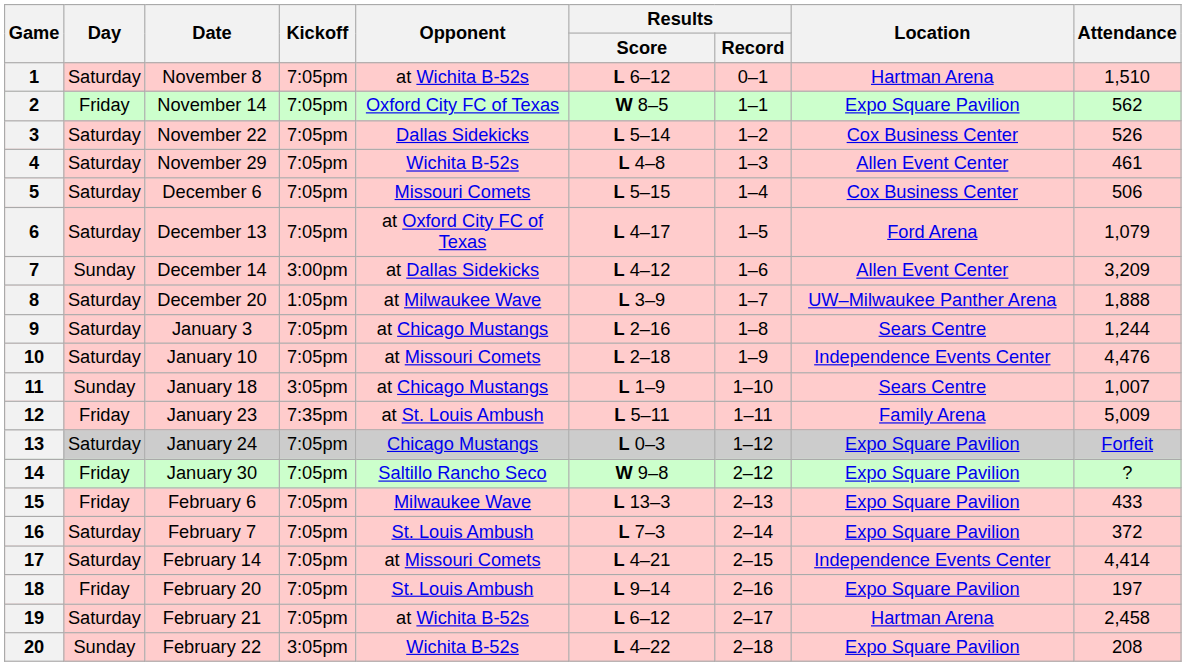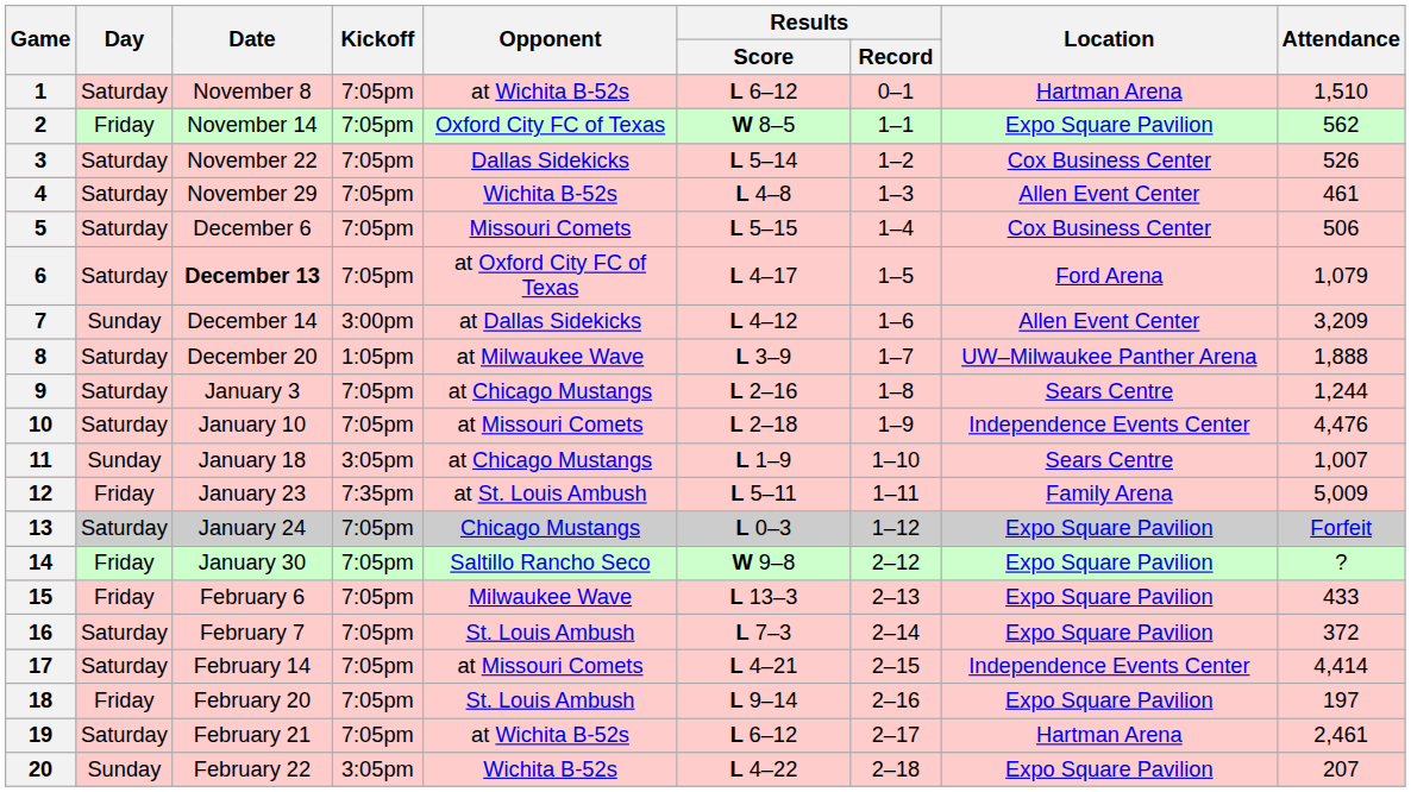 <table class="wikitable">
 <tr>
 <th rowspan="2" width="40">Game</th>
 <th rowspan="2" width="60">Day</th>
 <th rowspan="2" width="110">Date</th>
 <th rowspan="2" width="60">Kickoff</th>
 <th rowspan="2" width="180">Opponent</th>
 <th colspan="2" width="180">Results</th>
 <th rowspan="2" width="240">Location</th>
 <th rowspan="2" width="80">Attendance</th>
 </tr>
 <tr>
 <th width="120">Score</th>
 <th width="60">Record</th>
 </tr>
 <tr align="center" bgcolor="#FFCCCC">
 <th>1</th>
 <td>Saturday</td>
 <td>November 8</td>
 <td>7:05pm</td>
 <td>at <a href='#'>Wichita B-52s</a></td>
 <td><strong>L</strong> 6–12</td>
 <td>0–1</td>
 <td><a href='#'>Hartman Arena</a></td>
 <td>1,510</td>
 </tr>
 <tr align="center" bgcolor="#CCFFCC">
 <th>2</th>
 <td>Friday</td>
 <td>November 14</td>
 <td>7:05pm</td>
 <td><a href='#'>Oxford City FC of Texas</a></td>
 <td><strong>W</strong> 8–5</td>
 <td>1–1</td>
 <td><a href='#'>Expo Square Pavilion</a></td>
 <td>562</td>
 </tr>
 <tr align="center" bgcolor="#FFCCCC">
 <th>3</th>
 <td>Saturday</td>
 <td>November 22</td>
 <td>7:05pm</td>
 <td><a href='#'>Dallas Sidekicks</a></td>
 <td><strong>L</strong> 5–14</td>
 <td>1–2</td>
 <td><a href='#'>Cox Business Center</a></td>
 <td>526</td>
 </tr>
 <tr align="center" bgcolor="#FFCCCC">
 <th>4</th>
 <td>Saturday</td>
 <td>November 29</td>
 <td>7:05pm</td>
 <td><a href='#'>Wichita B-52s</a></td>
 <td><strong>L</strong> 4–8</td>
 <td>1–3</td>
 <td><a href='#'>Allen Event Center</a></td>
 <td>461</td>
 </tr>
 <tr align="center" bgcolor="#FFCCCC">
 <th>5</th>
 <td>Saturday</td>
 <td>December 6</td>
 <td>7:05pm</td>
 <td><a href='#'>Missouri Comets</a></td>
 <td><strong>L</strong> 5–15</td>
 <td>1–4</td>
 <td><a href='#'>Cox Business Center</a></td>
 <td>506</td>
 </tr>
 <tr align="center" bgcolor="#FFCCCC">
 <th>6</th>
 <td>Saturday</td>
-<td>December 13</td>
+<td><strong>December 13</strong></td>
 <td>7:05pm</td>
 <td>at <a href='#'>Oxford City FC of Texas</a></td>
 <td><strong>L</strong> 4–17</td>
 <td>1–5</td>
 <td><a href='#'>Ford Arena</a></td>
 <td>1,079</td>
 </tr>
 <tr align="center" bgcolor="#FFCCCC">
 <th>7</th>
 <td>Sunday</td>
 <td>December 14</td>
 <td>3:00pm</td>
 <td>at <a href='#'>Dallas Sidekicks</a></td>
 <td><strong>L</strong> 4–12</td>
 <td>1–6</td>
 <td><a href='#'>Allen Event Center</a></td>
 <td>3,209</td>
 </tr>
 <tr align="center" bgcolor="#FFCCCC">
 <th>8</th>
 <td>Saturday</td>
 <td>December 20</td>
 <td>1:05pm</td>
 <td>at <a href='#'>Milwaukee Wave</a></td>
 <td><strong>L</strong> 3–9</td>
 <td>1–7</td>
 <td><a href='#'>UW–Milwaukee Panther Arena</a></td>
 <td>1,888</td>
 </tr>
 <tr align="center" bgcolor="#FFCCCC">
 <th>9</th>
 <td>Saturday</td>
 <td>January 3</td>
 <td>7:05pm</td>
 <td>at <a href='#'>Chicago Mustangs</a></td>
 <td><strong>L</strong> 2–16</td>
 <td>1–8</td>
 <td><a href='#'>Sears Centre</a></td>
 <td>1,244</td>
 </tr>
 <tr align="center" bgcolor="#FFCCCC">
 <th>10</th>
 <td>Saturday</td>
 <td>January 10</td>
 <td>7:05pm</td>
 <td>at <a href='#'>Missouri Comets</a></td>
 <td><strong>L</strong> 2–18</td>
 <td>1–9</td>
 <td><a href='#'>Independence Events Center</a></td>
 <td>4,476</td>
 </tr>
 <tr align="center" bgcolor="#FFCCCC">
 <th>11</th>
 <td>Sunday</td>
 <td>January 18</td>
 <td>3:05pm</td>
 <td>at <a href='#'>Chicago Mustangs</a></td>
 <td><strong>L</strong> 1–9</td>
 <td>1–10</td>
 <td><a href='#'>Sears Centre</a></td>
 <td>1,007</td>
 </tr>
 <tr align="center" bgcolor="#FFCCCC">
 <th>12</th>
 <td>Friday</td>
 <td>January 23</td>
 <td>7:35pm</td>
 <td>at <a href='#'>St. Louis Ambush</a></td>
 <td><strong>L</strong> 5–11</td>
 <td>1–11</td>
 <td><a href='#'>Family Arena</a></td>
 <td>5,009</td>
 </tr>
 <tr align="center" bgcolor="#CCCCCC">
 <th>13</th>
 <td>Saturday</td>
 <td>January 24</td>
 <td>7:05pm</td>
 <td><a href='#'>Chicago Mustangs</a></td>
 <td><strong>L</strong> 0–3</td>
 <td>1–12</td>
 <td><a href='#'>Expo Square Pavilion</a></td>
 <td><a href='#'>Forfeit</a></td>
 </tr>
 <tr align="center" bgcolor="#CCFFCC">
 <th>14</th>
 <td>Friday</td>
 <td>January 30</td>
 <td>7:05pm</td>
 <td><a href='#'>Saltillo Rancho Seco</a></td>
 <td><strong>W</strong> 9–8</td>
 <td>2–12</td>
 <td><a href='#'>Expo Square Pavilion</a></td>
 <td>?</td>
 </tr>
 <tr align="center" bgcolor="#FFCCCC">
 <th>15</th>
 <td>Friday</td>
 <td>February 6</td>
 <td>7:05pm</td>
 <td><a href='#'>Milwaukee Wave</a></td>
 <td><strong>L</strong> 13–3</td>
 <td>2–13</td>
 <td><a href='#'>Expo Square Pavilion</a></td>
 <td>433</td>
 </tr>
 <tr align="center" bgcolor="#FFCCCC">
 <th>16</th>
 <td>Saturday</td>
 <td>February 7</td>
 <td>7:05pm</td>
 <td><a href='#'>St. Louis Ambush</a></td>
 <td><strong>L</strong> 7–3</td>
 <td>2–14</td>
 <td><a href='#'>Expo Square Pavilion</a></td>
 <td>372</td>
 </tr>
 <tr align="center" bgcolor="#FFCCCC">
 <th>17</th>
 <td>Saturday</td>
 <td>February 14</td>
 <td>7:05pm</td>
 <td>at <a href='#'>Missouri Comets</a></td>
 <td><strong>L</strong> 4–21</td>
 <td>2–15</td>
 <td><a href='#'>Independence Events Center</a></td>
 <td>4,414</td>
 </tr>
 <tr align="center" bgcolor="#FFCCCC">
 <th>18</th>
 <td>Friday</td>
 <td>February 20</td>
 <td>7:05pm</td>
 <td><a href='#'>St. Louis Ambush</a></td>
 <td><strong>L</strong> 9–14</td>
 <td>2–16</td>
 <td><a href='#'>Expo Square Pavilion</a></td>
 <td>197</td>
 </tr>
 <tr align="center" bgcolor="#FFCCCC">
 <th>19</th>
 <td>Saturday</td>
 <td>February 21</td>
 <td>7:05pm</td>
 <td>at <a href='#'>Wichita B-52s</a></td>
 <td><strong>L </strong> 6–12</td>
 <td>2–17</td>
 <td><a href='#'>Hartman Arena</a></td>
-<td>2,458</td>
+<td>2,461</td>
 </tr>
 <tr align="center" bgcolor="#FFCCCC">
 <th>20</th>
 <td>Sunday</td>
 <td>February 22</td>
 <td>3:05pm</td>
 <td><a href='#'>Wichita B-52s</a></td>
 <td><strong>L</strong> 4–22</td>
 <td>2–18</td>
 <td><a href='#'>Expo Square Pavilion</a></td>
-<td>208</td>
+<td>207</td>
 </tr>
 </table>
